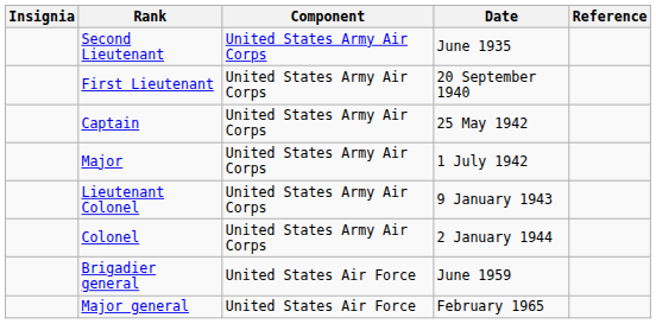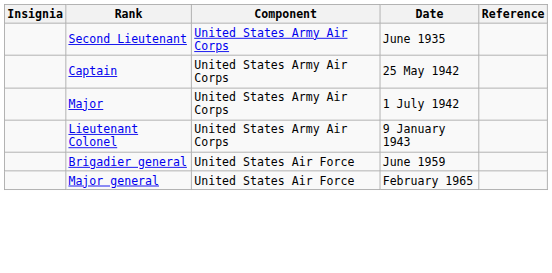 <table class="wikitable">
 <tr>
 <th>Insignia</th>
 <th>Rank</th>
 <th>Component</th>
 <th>Date</th>
 <th>Reference</th>
 </tr>
 <tr>
 <td></td>
 <td><a href='#'>Second Lieutenant</a></td>
 <td><a href='#'>United States Army Air Corps</a></td>
 <td>June 1935</td>
-<td></td>
-</tr>
-<tr>
-<td></td>
-<td><a href='#'>First Lieutenant</a></td>
-<td>United States Army Air Corps</td>
-<td>20 September 1940</td>
 <td></td>
 </tr>
 <tr>
 <td></td>
 <td><a href='#'>Captain</a></td>
 <td>United States Army Air Corps</td>
 <td>25 May 1942</td>
 <td></td>
 </tr>
 <tr>
 <td></td>
 <td><a href='#'>Major</a></td>
 <td>United States Army Air Corps</td>
 <td>1 July 1942</td>
 <td></td>
 </tr>
 <tr>
 <td></td>
 <td><a href='#'>Lieutenant Colonel</a></td>
 <td>United States Army Air Corps</td>
 <td>9 January 1943</td>
 <td></td>
 </tr>
 <tr>
 <td></td>
-<td><a href='#'>Colonel</a></td>
-<td>United States Army Air Corps</td>
-<td>2 January 1944</td>
-<td></td>
-</tr>
-<tr>
-<td></td>
 <td><a href='#'>Brigadier general</a></td>
 <td>United States Air Force</td>
 <td>June 1959</td>
 <td></td>
 </tr>
 <tr>
 <td></td>
 <td><a href='#'>Major general</a></td>
 <td>United States Air Force</td>
 <td>February 1965</td>
 <td></td>
 </tr>
 </table>
